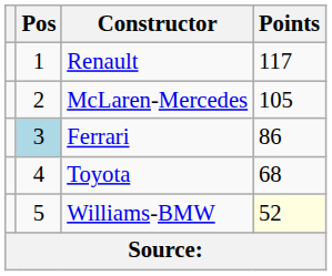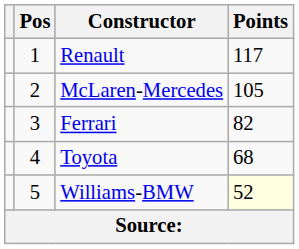 <table class="wikitable" style="font-size: 85%;">
 <tr>
 <th></th>
 <th>Pos</th>
 <th>Constructor</th>
 <th>Points</th>
 </tr>
 <tr>
 <td></td>
 <td align="center">1</td>
 <td> <a href='#'>Renault</a></td>
 <td>117</td>
 </tr>
 <tr>
 <td></td>
 <td align="center">2</td>
 <td> <a href='#'>McLaren</a>-<a href='#'>Mercedes</a></td>
 <td>105</td>
 </tr>
 <tr>
 <td></td>
-<td align="center" style="background: lightblue;">3</td>
+<td align="center">3</td>
 <td> <a href='#'>Ferrari</a></td>
-<td>86</td>
+<td>82</td>
 </tr>
 <tr>
 <td></td>
 <td align="center">4</td>
 <td> <a href='#'>Toyota</a></td>
 <td>68</td>
 </tr>
 <tr>
 <td></td>
 <td align="center">5</td>
 <td> <a href='#'>Williams</a>-<a href='#'>BMW</a></td>
 <td style="background: lightyellow;">52</td>
 </tr>
 <tr>
 <th colspan=4>Source: </th>
 </tr>
 </table>
